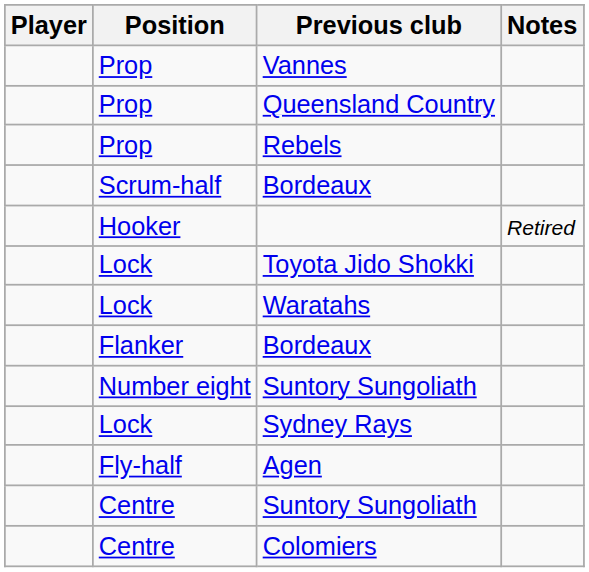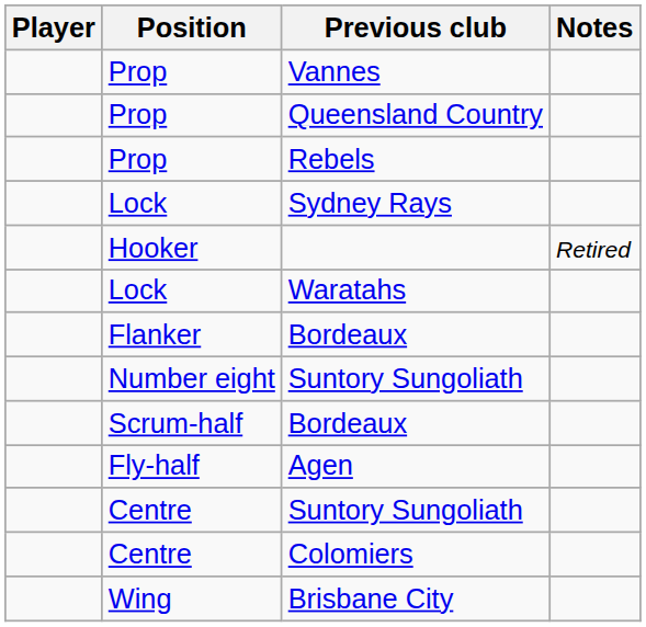 <table class="wikitable plainrowheaders" style="font-size:90%;">
 <tr>
 <th scope=col>Player</th>
 <th scope=col>Position</th>
 <th scope=col>Previous club</th>
 <th scope=col>Notes</th>
 </tr>
 <tr>
 <td align=left> </td>
 <td align=left><a href='#'>Prop</a></td>
 <td align=left> <a href='#'>Vannes</a></td>
 <td align=left></td>
 </tr>
 <tr>
 <td align=left> </td>
 <td align=left><a href='#'>Prop</a></td>
 <td align=left><a href='#'>Queensland Country</a></td>
 <td align=left></td>
 </tr>
 <tr>
 <td align=left> </td>
 <td align=left><a href='#'>Prop</a></td>
 <td align=left><a href='#'>Rebels</a></td>
 <td align=left></td>
 </tr>
 <tr>
 <td align=left> </td>
-<td align=left><a href='#'>Scrum-half</a></td>
-<td align=left> <a href='#'>Bordeaux</a></td>
+<td align=left><a href='#'>Lock</a></td>
+<td align=left><a href='#'>Sydney Rays</a></td>
 <td align=left></td>
 </tr>
 <tr>
 <td align=left> </td>
 <td align=left><a href='#'>Hooker</a></td>
 <td align=left></td>
 <td align=left><small><em>Retired</em></small></td>
-</tr>
-<tr>
-<td align=left> </td>
-<td align=left><a href='#'>Lock</a></td>
-<td align=left> <a href='#'>Toyota Jido Shokki</a></td>
-<td align=left></td>
 </tr>
 <tr>
 <td align=left> </td>
 <td align=left><a href='#'>Lock</a></td>
 <td align=left><a href='#'>Waratahs</a></td>
 <td align=left></td>
 </tr>
 <tr>
 <td align=left> </td>
 <td align=left><a href='#'>Flanker</a></td>
 <td align=left> <a href='#'>Bordeaux</a></td>
 <td align=left></td>
 </tr>
 <tr>
 <td align=left> </td>
 <td align=left><a href='#'>Number eight</a></td>
 <td align=left> <a href='#'>Suntory Sungoliath</a></td>
 <td align=left></td>
 </tr>
 <tr>
 <td align=left> </td>
-<td align=left><a href='#'>Lock</a></td>
-<td align=left><a href='#'>Sydney Rays</a></td>
+<td align=left><a href='#'>Scrum-half</a></td>
+<td align=left> <a href='#'>Bordeaux</a></td>
 <td align=left></td>
 </tr>
 <tr>
 <td align=left> </td>
 <td align=left><a href='#'>Fly-half</a></td>
 <td align=left> <a href='#'>Agen</a></td>
 <td align=left></td>
 </tr>
 <tr>
 <td align=left> </td>
 <td align=left><a href='#'>Centre</a></td>
 <td align=left> <a href='#'>Suntory Sungoliath</a></td>
 <td align=left></td>
 </tr>
 <tr>
 <td align=left> </td>
 <td align=left><a href='#'>Centre</a></td>
 <td align=left> <a href='#'>Colomiers</a></td>
 <td align=left></td>
 </tr>
+<tr>
+<td align=left> </td>
+<td align=left><a href='#'>Wing</a></td>
+<td align=left><a href='#'>Brisbane City</a></td>
+<td align=left></td>
+</tr>
 </table>
